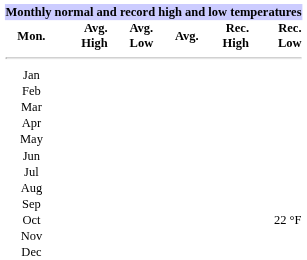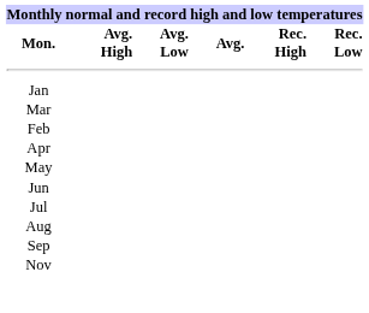 <table class="toccolours" cellpadding="1" cellspacing="0" style="float:right; margin:0 0 1em 1em; font-size:92%;">
 <tr>
 <th colspan="6"  style="background:#ccf; text-align:center;"><strong>Monthly normal and record high and low temperatures</strong></th>
 </tr>
 <tr>
 <th style="text-align:center;">Mon.</th>
 <th style="text-align:right;">Avg.<br>High</th>
 <th style="text-align:right;">Avg.<br>Low</th>
 <th style="text-align:right;">Avg.</th>
 <th style="text-align:right;">Rec.<br>High</th>
 <th style="text-align:right;">Rec.<br>Low</th>
 </tr>
 <tr>
 <td colspan="6"><hr></td>
 </tr>
 <tr>
 <td style="text-align:center;">Jan</td>
 <td align="right"></td>
 <td align="right"></td>
 <td align="right"></td>
 <td align="right"></td>
 <td align="right"></td>
 </tr>
 <tr>
-<td style="text-align:center;">Feb</td>
+<td style="text-align:center;">Mar</td>
 <td align="right"></td>
 <td align="right"></td>
 <td align="right"></td>
 <td align="right"></td>
 <td align="right"></td>
 </tr>
 <tr>
-<td style="text-align:center;">Mar</td>
+<td style="text-align:center;">Feb</td>
 <td align="right"></td>
 <td align="right"></td>
 <td align="right"></td>
 <td align="right"></td>
 <td align="right"></td>
 </tr>
 <tr>
 <td style="text-align:center;">Apr</td>
 <td align="right"></td>
 <td align="right"></td>
 <td align="right"></td>
 <td align="right"></td>
 <td align="right"></td>
 </tr>
 <tr>
 <td style="text-align:center;">May</td>
 <td align="right"></td>
 <td align="right"></td>
 <td align="right"></td>
 <td align="right"></td>
 <td align="right"></td>
 </tr>
 <tr>
 <td style="text-align:center;">Jun</td>
 <td align="right"></td>
 <td align="right"></td>
 <td align="right"></td>
 <td align="right"></td>
 <td align="right"></td>
 </tr>
 <tr>
 <td style="text-align:center;">Jul</td>
 <td align="right"></td>
 <td align="right"></td>
 <td align="right"></td>
 <td align="right"></td>
 <td align="right"></td>
 </tr>
 <tr>
 <td style="text-align:center;">Aug</td>
 <td align="right"></td>
 <td align="right"></td>
 <td align="right"></td>
 <td align="right"></td>
 <td align="right"></td>
 </tr>
 <tr>
 <td style="text-align:center;">Sep</td>
 <td align="right"></td>
 <td align="right"></td>
 <td align="right"></td>
 <td align="right"></td>
 <td align="right"></td>
 </tr>
 <tr>
-<td style="text-align:center;">Oct</td>
-<td align="right"></td>
-<td align="right"></td>
-<td align="right"></td>
-<td align="right"></td>
-<td align="right">22 °F</td>
-</tr>
-<tr>
 <td style="text-align:center;">Nov</td>
 <td align="right"></td>
 <td align="right"></td>
 <td align="right"></td>
 <td align="right"></td>
 <td align="right"></td>
 </tr>
-<tr>
-<td style="text-align:center;">Dec</td>
-<td align="right"></td>
-<td align="right"></td>
-<td align="right"></td>
-<td align="right"></td>
-<td align="right"></td>
-</tr>
 </table>
